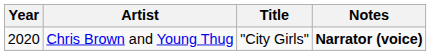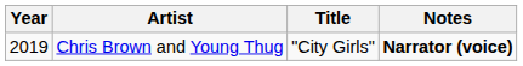 <table class="wikitable sortable">
 <tr>
 <th>Year</th>
 <th>Artist</th>
 <th>Title</th>
 <th class="unsortable">Notes</th>
 </tr>
 <tr>
-<td>2020</td>
+<td>2019</td>
 <td><a href='#'>Chris Brown</a> and <a href='#'>Young Thug</a></td>
 <td>"City Girls"</td>
 <td><strong>Narrator (voice)</strong></td>
 </tr>
 </table>
